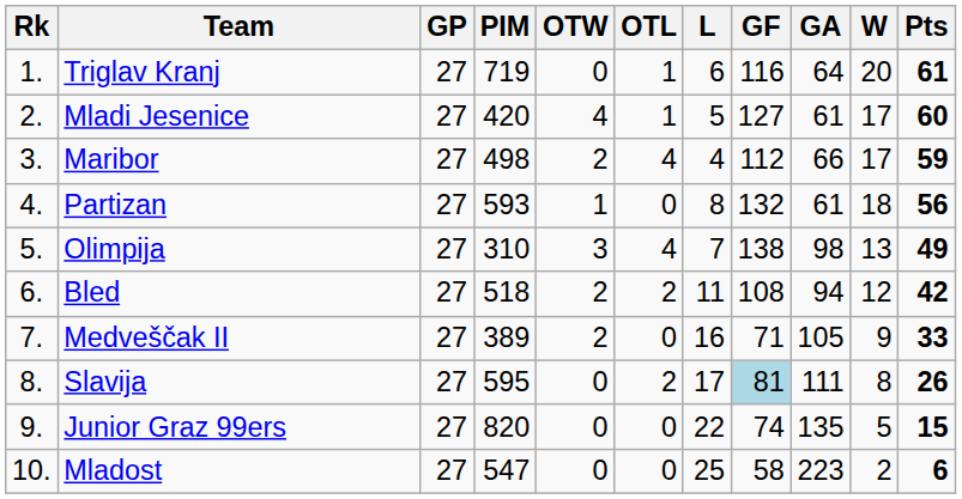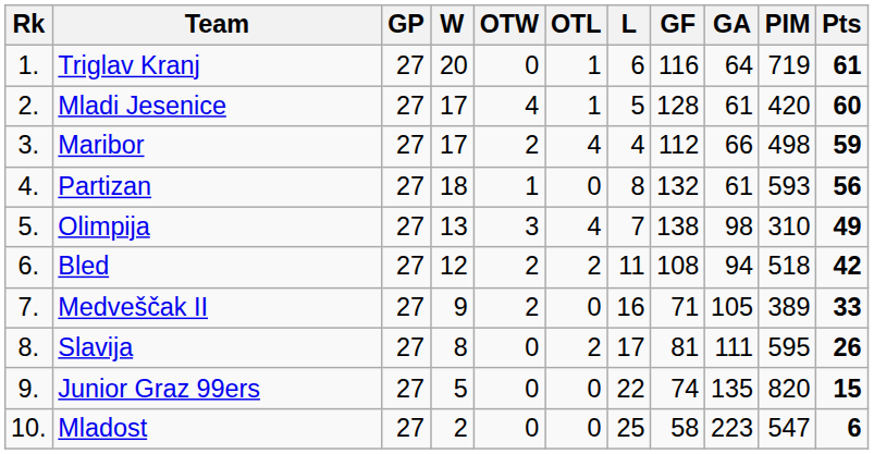 <table class="wikitable" style="text-align:right;">
 <tr>
 <th width=20>Rk</th>
 <th width=200>Team</th>
 <th width=20 abbr="Games Played">GP</th>
-<th width=20 abbr="Penalties in Minutes">PIM</th>
+<th width=20 abbr="Won">W</th>
 <th width=20 abbr="Overtimes Won">OTW</th>
 <th width=20 abbr="Overtime Lost">OTL</th>
 <th width=20 abbr="Lost">L</th>
 <th width=20 abbr="Goals for">GF</th>
 <th width=20 abbr="Goals against">GA</th>
-<th width=20 abbr="Won">W</th>
+<th width=20 abbr="Penalties in Minutes">PIM</th>
 <th width=20 abbr="Points">Pts</th>
 </tr>
 <tr>
 <td style="text-align:center;">1.</td>
 <td align=left><a href='#'>Triglav Kranj</a></td>
 <td>27</td>
-<td>719</td>
+<td>20</td>
 <td>0</td>
 <td>1</td>
 <td>6</td>
 <td>116</td>
 <td>64</td>
-<td>20</td>
+<td>719</td>
 <td><strong>61</strong></td>
 </tr>
 <tr>
 <td style="text-align:center;">2.</td>
 <td align=left><a href='#'>Mladi Jesenice</a></td>
 <td>27</td>
-<td>420</td>
+<td>17</td>
 <td>4</td>
 <td>1</td>
 <td>5</td>
-<td>127</td>
+<td>128</td>
 <td>61</td>
-<td>17</td>
+<td>420</td>
 <td><strong>60</strong></td>
 </tr>
 <tr>
 <td style="text-align:center;">3.</td>
 <td align=left><a href='#'>Maribor</a></td>
 <td>27</td>
-<td>498</td>
+<td>17</td>
 <td>2</td>
 <td>4</td>
 <td>4</td>
 <td>112</td>
 <td>66</td>
-<td>17</td>
+<td>498</td>
 <td><strong>59</strong></td>
 </tr>
 <tr>
 <td style="text-align:center;">4.</td>
 <td align=left><a href='#'>Partizan</a></td>
 <td>27</td>
-<td>593</td>
+<td>18</td>
 <td>1</td>
 <td>0</td>
 <td>8</td>
 <td>132</td>
 <td>61</td>
-<td>18</td>
+<td>593</td>
 <td><strong>56</strong></td>
 </tr>
 <tr>
 <td style="text-align:center;">5.</td>
 <td align=left><a href='#'>Olimpija</a></td>
 <td>27</td>
-<td>310</td>
+<td>13</td>
 <td>3</td>
 <td>4</td>
 <td>7</td>
 <td>138</td>
 <td>98</td>
-<td>13</td>
+<td>310</td>
 <td><strong>49</strong></td>
 </tr>
 <tr>
 <td style="text-align:center;">6.</td>
 <td align=left><a href='#'>Bled</a></td>
 <td>27</td>
-<td>518</td>
+<td>12</td>
 <td>2</td>
 <td>2</td>
 <td>11</td>
 <td>108</td>
 <td>94</td>
-<td>12</td>
+<td>518</td>
 <td><strong>42</strong></td>
 </tr>
 <tr>
 <td style="text-align:center;">7.</td>
 <td align=left><a href='#'>Medveščak II</a></td>
 <td>27</td>
-<td>389</td>
+<td>9</td>
 <td>2</td>
 <td>0</td>
 <td>16</td>
 <td>71</td>
 <td>105</td>
-<td>9</td>
+<td>389</td>
 <td><strong>33</strong></td>
 </tr>
 <tr>
 <td style="text-align:center;">8.</td>
 <td align=left><a href='#'>Slavija</a></td>
 <td>27</td>
-<td>595</td>
+<td>8</td>
 <td>0</td>
 <td>2</td>
 <td>17</td>
-<td style="background: lightblue;">81</td>
+<td>81</td>
 <td>111</td>
-<td>8</td>
+<td>595</td>
 <td><strong>26</strong></td>
 </tr>
 <tr>
 <td style="text-align:center;">9.</td>
 <td align=left><a href='#'>Junior Graz 99ers</a></td>
 <td>27</td>
-<td>820</td>
+<td>5</td>
 <td>0</td>
 <td>0</td>
 <td>22</td>
 <td>74</td>
 <td>135</td>
-<td>5</td>
+<td>820</td>
 <td><strong>15</strong></td>
 </tr>
 <tr>
 <td style="text-align:center;">10.</td>
 <td align=left><a href='#'>Mladost</a></td>
 <td>27</td>
-<td>547</td>
+<td>2</td>
 <td>0</td>
 <td>0</td>
 <td>25</td>
 <td>58</td>
 <td>223</td>
-<td>2</td>
+<td>547</td>
 <td><strong>6</strong></td>
 </tr>
 </table>
